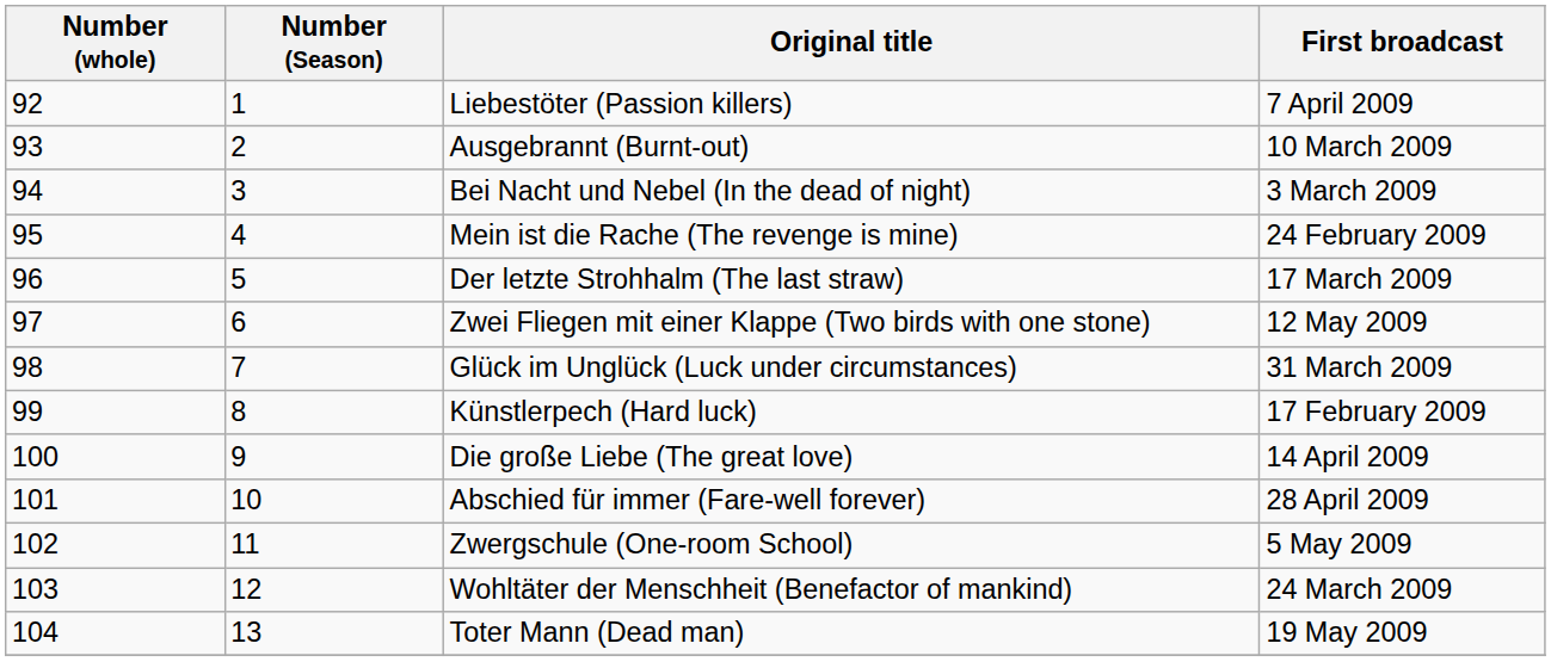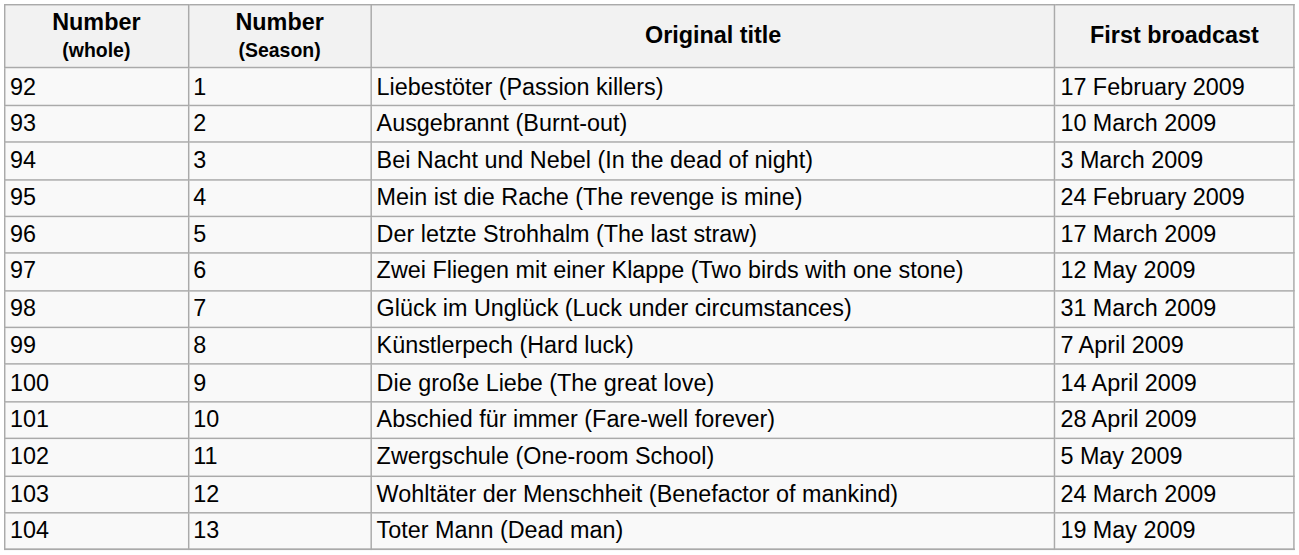 <table class="wikitable" width="100%">
 <tr>
 <th width="75"><strong>Number</strong><br> <small> (whole) </small></th>
 <th width="75"><strong>Number</strong><br> <small> (Season) </small></th>
 <th width="300">Original title</th>
 <th width="100">First broadcast</th>
 </tr>
 <tr>
 <td>92</td>
 <td>1</td>
 <td>Liebestöter (Passion killers)</td>
-<td>7 April 2009</td>
+<td>17 February 2009</td>
 </tr>
 <tr>
 <td>93</td>
 <td>2</td>
 <td>Ausgebrannt (Burnt-out)</td>
 <td>10 March 2009</td>
 </tr>
 <tr>
 <td>94</td>
 <td>3</td>
 <td>Bei Nacht und Nebel (In the dead of night)</td>
 <td>3 March 2009</td>
 </tr>
 <tr>
 <td>95</td>
 <td>4</td>
 <td>Mein ist die Rache (The revenge is mine)</td>
 <td>24 February 2009</td>
 </tr>
 <tr>
 <td>96</td>
 <td>5</td>
 <td>Der letzte Strohhalm (The last straw)</td>
 <td>17 March 2009</td>
 </tr>
 <tr>
 <td>97</td>
 <td>6</td>
 <td>Zwei Fliegen mit einer Klappe (Two birds with one stone)</td>
 <td>12 May 2009</td>
 </tr>
 <tr>
 <td>98</td>
 <td>7</td>
 <td>Glück im Unglück (Luck under circumstances)</td>
 <td>31 March 2009</td>
 </tr>
 <tr>
 <td>99</td>
 <td>8</td>
 <td>Künstlerpech (Hard luck)</td>
-<td>17 February 2009</td>
+<td>7 April 2009</td>
 </tr>
 <tr>
 <td>100</td>
 <td>9</td>
 <td>Die große Liebe (The great love)</td>
 <td>14 April 2009</td>
 </tr>
 <tr>
 <td>101</td>
 <td>10</td>
 <td>Abschied für immer (Fare-well forever)</td>
 <td>28 April 2009</td>
 </tr>
 <tr>
 <td>102</td>
 <td>11</td>
 <td>Zwergschule (One-room School)</td>
 <td>5 May 2009</td>
 </tr>
 <tr>
 <td>103</td>
 <td>12</td>
 <td>Wohltäter der Menschheit (Benefactor of mankind)</td>
 <td>24 March 2009</td>
 </tr>
 <tr>
 <td>104</td>
 <td>13</td>
 <td>Toter Mann (Dead man)</td>
 <td>19 May 2009</td>
 </tr>
 <tr>
 </tr>
 </table>
